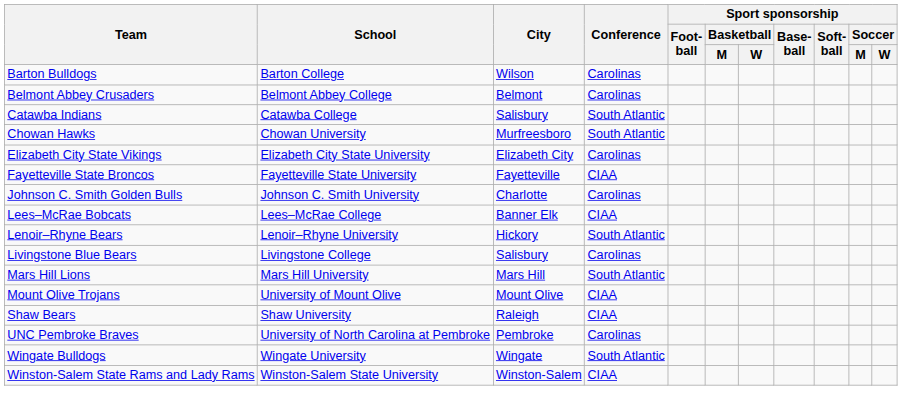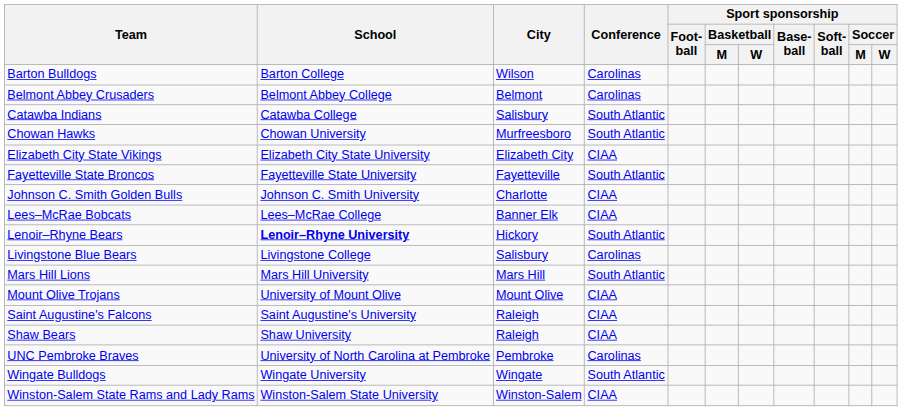 <table class="sortable wikitable">
 <tr>
 <th rowspan=3>Team</th>
 <th rowspan=3>School</th>
 <th rowspan=3>City</th>
 <th rowspan=3>Conference</th>
 <th colspan=7>Sport sponsorship</th>
 </tr>
 <tr>
 <th rowspan=2>Foot-<br>ball</th>
 <th colspan=2>Basketball</th>
 <th rowspan=2>Base-<br>ball</th>
 <th rowspan=2>Soft-<br>ball</th>
 <th colspan=2>Soccer</th>
 </tr>
 <tr>
 <th>M</th>
 <th>W</th>
 <th>M</th>
 <th>W</th>
 </tr>
 <tr>
 <td><a href='#'>Barton Bulldogs</a></td>
 <td><a href='#'>Barton College</a></td>
 <td><a href='#'>Wilson</a></td>
 <td><a href='#'>Carolinas</a></td>
 <td> </td>
 <td></td>
 <td></td>
 <td></td>
 <td></td>
 <td></td>
 <td></td>
 </tr>
 <tr>
 <td><a href='#'>Belmont Abbey Crusaders</a></td>
 <td><a href='#'>Belmont Abbey College</a></td>
 <td><a href='#'>Belmont</a></td>
 <td><a href='#'>Carolinas</a></td>
 <td></td>
 <td></td>
 <td></td>
 <td></td>
 <td></td>
 <td></td>
 <td></td>
 </tr>
 <tr>
 <td><a href='#'>Catawba Indians</a></td>
 <td><a href='#'>Catawba College</a></td>
 <td><a href='#'>Salisbury</a></td>
 <td><a href='#'>South Atlantic</a></td>
 <td></td>
 <td></td>
 <td></td>
 <td></td>
 <td></td>
 <td></td>
 <td></td>
 </tr>
 <tr>
 <td><a href='#'>Chowan Hawks</a></td>
 <td><a href='#'>Chowan University</a></td>
 <td><a href='#'>Murfreesboro</a></td>
 <td><a href='#'>South Atlantic</a></td>
 <td> </td>
 <td></td>
 <td></td>
 <td></td>
 <td></td>
 <td></td>
 <td></td>
 </tr>
 <tr>
 <td><a href='#'>Elizabeth City State Vikings</a></td>
 <td><a href='#'>Elizabeth City State University</a></td>
 <td><a href='#'>Elizabeth City</a></td>
-<td><a href='#'>Carolinas</a></td>
+<td><a href='#'>CIAA</a></td>
 <td></td>
 <td></td>
 <td></td>
 <td></td>
 <td></td>
 <td></td>
 <td></td>
 </tr>
 <tr>
 <td><a href='#'>Fayetteville State Broncos</a></td>
 <td><a href='#'>Fayetteville State University</a></td>
 <td><a href='#'>Fayetteville</a></td>
-<td><a href='#'>CIAA</a></td>
+<td><a href='#'>South Atlantic</a></td>
 <td></td>
 <td></td>
 <td></td>
 <td></td>
 <td></td>
 <td></td>
 <td></td>
 </tr>
 <tr>
 <td><a href='#'>Johnson C. Smith Golden Bulls</a></td>
 <td><a href='#'>Johnson C. Smith University</a></td>
 <td><a href='#'>Charlotte</a></td>
-<td><a href='#'>Carolinas</a></td>
+<td><a href='#'>CIAA</a></td>
 <td></td>
 <td></td>
 <td></td>
 <td></td>
 <td></td>
 <td></td>
 <td></td>
 </tr>
 <tr>
 <td><a href='#'>Lees–McRae Bobcats</a></td>
 <td><a href='#'>Lees–McRae College</a></td>
 <td><a href='#'>Banner Elk</a></td>
 <td><a href='#'>CIAA</a></td>
 <td></td>
 <td></td>
 <td></td>
 <td></td>
 <td></td>
 <td></td>
 <td></td>
 </tr>
 <tr>
 <td><a href='#'>Lenoir–Rhyne Bears</a></td>
-<td><a href='#'>Lenoir–Rhyne University</a></td>
+<td><strong><a href='#'>Lenoir–Rhyne University</a></strong></td>
 <td><a href='#'>Hickory</a></td>
 <td><a href='#'>South Atlantic</a></td>
 <td></td>
 <td></td>
 <td></td>
 <td></td>
 <td></td>
 <td></td>
 <td></td>
 </tr>
 <tr>
 <td><a href='#'>Livingstone Blue Bears</a></td>
 <td><a href='#'>Livingstone College</a></td>
 <td><a href='#'>Salisbury</a></td>
 <td><a href='#'>Carolinas</a></td>
 <td></td>
 <td></td>
 <td></td>
 <td></td>
 <td></td>
 <td></td>
 <td></td>
 </tr>
 <tr>
 <td><a href='#'>Mars Hill Lions</a></td>
 <td><a href='#'>Mars Hill University</a></td>
 <td><a href='#'>Mars Hill</a></td>
 <td><a href='#'>South Atlantic</a></td>
 <td></td>
 <td></td>
 <td></td>
 <td></td>
 <td></td>
 <td></td>
 <td></td>
 </tr>
 <tr>
 <td><a href='#'>Mount Olive Trojans</a></td>
 <td><a href='#'>University of Mount Olive</a></td>
 <td><a href='#'>Mount Olive</a></td>
+<td><a href='#'>CIAA</a></td>
+<td></td>
+<td></td>
+<td></td>
+<td></td>
+<td></td>
+<td></td>
+<td></td>
+</tr>
+<tr>
+<td><a href='#'>Saint Augustine's Falcons</a></td>
+<td><a href='#'>Saint Augustine's University</a></td>
+<td><a href='#'>Raleigh</a></td>
 <td><a href='#'>CIAA</a></td>
 <td></td>
 <td></td>
 <td></td>
 <td></td>
 <td></td>
 <td></td>
 <td></td>
 </tr>
 <tr>
 <td><a href='#'>Shaw Bears</a></td>
 <td><a href='#'>Shaw University</a></td>
 <td><a href='#'>Raleigh</a></td>
 <td><a href='#'>CIAA</a></td>
 <td></td>
 <td></td>
 <td></td>
 <td></td>
 <td></td>
 <td> </td>
 <td> </td>
 </tr>
 <tr>
 <td><a href='#'>UNC Pembroke Braves</a></td>
 <td><a href='#'>University of North Carolina at Pembroke</a></td>
 <td><a href='#'>Pembroke</a></td>
 <td><a href='#'>Carolinas</a></td>
 <td> </td>
 <td></td>
 <td></td>
 <td></td>
 <td></td>
 <td></td>
 <td></td>
 </tr>
 <tr>
 <td><a href='#'>Wingate Bulldogs</a></td>
 <td><a href='#'>Wingate University</a></td>
 <td><a href='#'>Wingate</a></td>
 <td><a href='#'>South Atlantic</a></td>
 <td></td>
 <td></td>
 <td></td>
 <td></td>
 <td></td>
 <td></td>
 <td></td>
 </tr>
 <tr>
 <td><a href='#'>Winston-Salem State Rams and Lady Rams</a></td>
 <td><a href='#'>Winston-Salem State University</a></td>
 <td><a href='#'>Winston-Salem</a></td>
 <td><a href='#'>CIAA</a></td>
 <td></td>
 <td></td>
 <td></td>
 <td></td>
 <td></td>
 <td></td>
 <td></td>
 </tr>
 </table>
